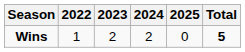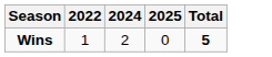 <table class=wikitable>
 <tr>
 <th>Season</th>
 <th>2022</th>
-<th>2023</th>
 <th>2024</th>
 <th>2025</th>
 <th>Total</th>
 </tr>
 <tr align=center>
 <td><strong>Wins</strong></td>
 <td>1</td>
 <td>2</td>
-<td>2</td>
 <td>0</td>
 <td><strong>5</strong></td>
 </tr>
 </table>
